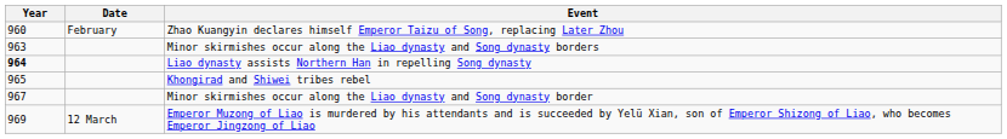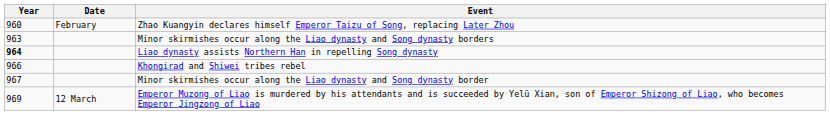 <table class="wikitable" width="100%">
 <tr>
 <th style="width:6%">Year</th>
 <th style="width:10%">Date</th>
 <th>Event</th>
 </tr>
 <tr>
 <td>960</td>
 <td>February</td>
 <td>Zhao Kuangyin declares himself <a href='#'>Emperor Taizu of Song</a>, replacing <a href='#'>Later Zhou</a></td>
 </tr>
 <tr>
 <td>963</td>
 <td></td>
 <td>Minor skirmishes occur along the <a href='#'>Liao dynasty</a> and <a href='#'>Song dynasty</a> borders</td>
 </tr>
 <tr>
 <td><strong>964</strong></td>
 <td></td>
 <td><a href='#'>Liao dynasty</a> assists <a href='#'>Northern Han</a> in repelling <a href='#'>Song dynasty</a></td>
 </tr>
 <tr>
-<td>965</td>
+<td>966</td>
 <td></td>
 <td><a href='#'>Khongirad</a> and <a href='#'>Shiwei</a> tribes rebel</td>
 </tr>
 <tr>
 <td>967</td>
 <td></td>
 <td>Minor skirmishes occur along the <a href='#'>Liao dynasty</a> and <a href='#'>Song dynasty</a> border</td>
 </tr>
 <tr>
 <td>969</td>
 <td>12 March</td>
 <td><a href='#'>Emperor Muzong of Liao</a> is murdered by his attendants and is succeeded by Yelü Xian, son of <a href='#'>Emperor Shizong of Liao</a>, who becomes <a href='#'>Emperor Jingzong of Liao</a></td>
 </tr>
 </table>
